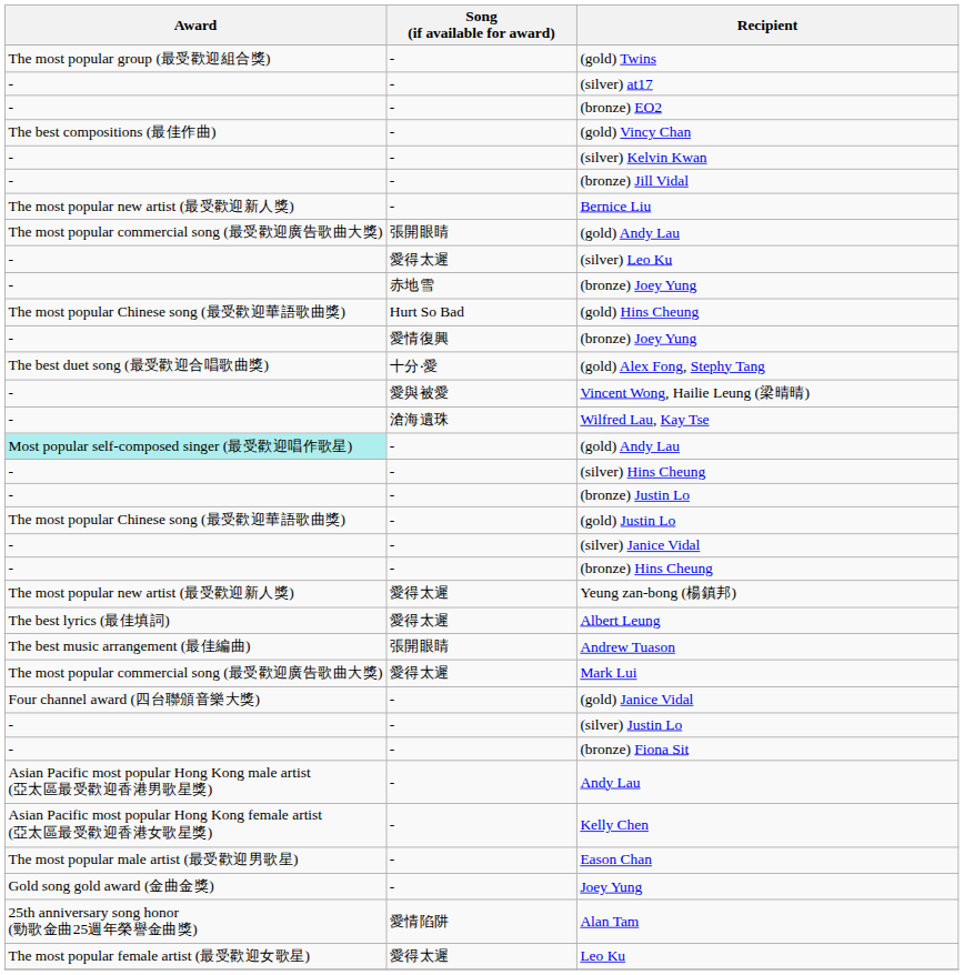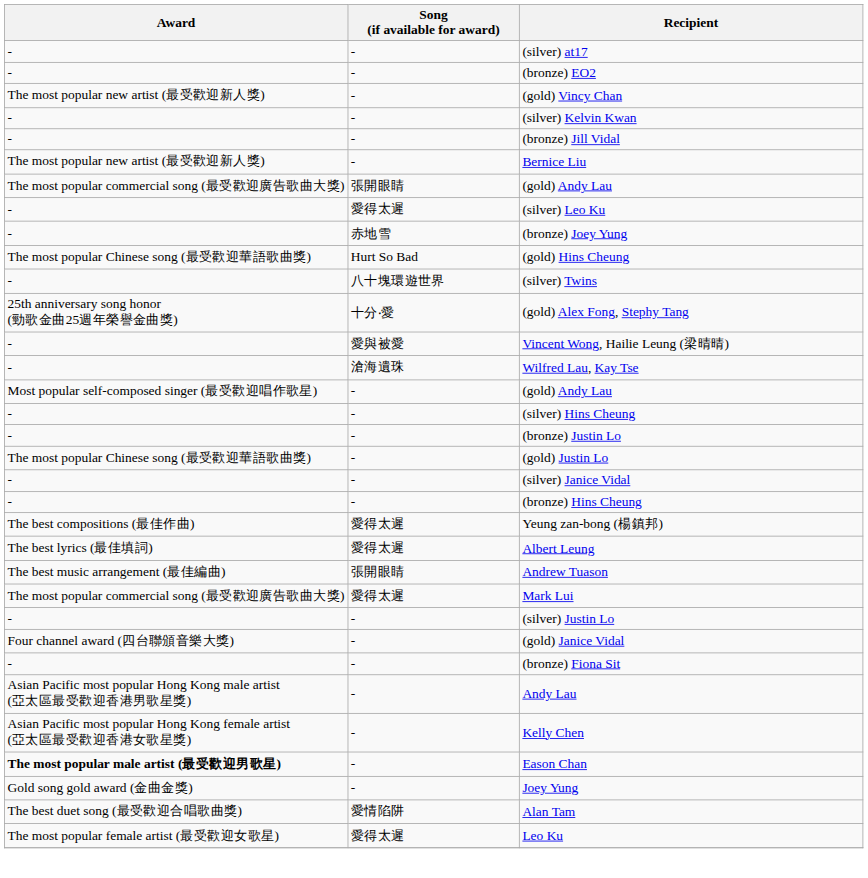 <table class="wikitable">
 <tr>
 <th width=40%>Award</th>
 <th width=20%>Song<br>(if available for award)</th>
 <th width=40%>Recipient</th>
-</tr>
-<tr>
-<td>The most popular group (最受歡迎組合獎)</td>
-<td>-</td>
-<td>(gold) <a href='#'>Twins</a></td>
 </tr>
 <tr>
 <td>-</td>
 <td>-</td>
 <td>(silver) <a href='#'>at17</a></td>
 </tr>
 <tr>
 <td>-</td>
 <td>-</td>
 <td>(bronze) <a href='#'>EO2</a></td>
 </tr>
 <tr>
-<td>The best compositions (最佳作曲)</td>
+<td>The most popular new artist (最受歡迎新人獎)</td>
 <td>-</td>
 <td>(gold) <a href='#'>Vincy Chan</a></td>
 </tr>
 <tr>
 <td>-</td>
 <td>-</td>
 <td>(silver) <a href='#'>Kelvin Kwan</a></td>
 </tr>
 <tr>
 <td>-</td>
 <td>-</td>
 <td>(bronze) <a href='#'>Jill Vidal</a></td>
 </tr>
 <tr>
 <td>The most popular new artist (最受歡迎新人獎)</td>
 <td>-</td>
 <td><a href='#'>Bernice Liu</a></td>
 </tr>
 <tr>
 <td>The most popular commercial song (最受歡迎廣告歌曲大獎)</td>
 <td>張開眼睛</td>
 <td>(gold) <a href='#'>Andy Lau</a></td>
 </tr>
 <tr>
 <td>-</td>
 <td>愛得太遲</td>
 <td>(silver) <a href='#'>Leo Ku</a></td>
 </tr>
 <tr>
 <td>-</td>
 <td>赤地雪</td>
 <td>(bronze) <a href='#'>Joey Yung</a></td>
 </tr>
 <tr>
 <td>The most popular Chinese song (最受歡迎華語歌曲獎)</td>
 <td>Hurt So Bad</td>
 <td>(gold) <a href='#'>Hins Cheung</a></td>
 </tr>
 <tr>
 <td>-</td>
-<td>愛情復興</td>
-<td>(bronze) <a href='#'>Joey Yung</a></td>
+<td>八十塊環遊世界</td>
+<td>(silver) <a href='#'>Twins</a></td>
 </tr>
 <tr>
-<td>The best duet song (最受歡迎合唱歌曲獎)</td>
+<td>25th anniversary song honor<br>(勁歌金曲25週年榮譽金曲獎)</td>
 <td>十分‧愛</td>
 <td>(gold) <a href='#'>Alex Fong</a>, <a href='#'>Stephy Tang</a></td>
 </tr>
 <tr>
 <td>-</td>
 <td>愛與被愛</td>
 <td><a href='#'>Vincent Wong</a>, Hailie Leung (梁晴晴)</td>
 </tr>
 <tr>
 <td>-</td>
 <td>滄海遺珠</td>
 <td><a href='#'>Wilfred Lau</a>, <a href='#'>Kay Tse</a></td>
 </tr>
 <tr>
-<td style="background: paleturquoise;">Most popular self-composed singer (最受歡迎唱作歌星)</td>
+<td>Most popular self-composed singer (最受歡迎唱作歌星)</td>
 <td>-</td>
 <td>(gold) <a href='#'>Andy Lau</a></td>
 </tr>
 <tr>
 <td>-</td>
 <td>-</td>
 <td>(silver) <a href='#'>Hins Cheung</a></td>
 </tr>
 <tr>
 <td>-</td>
 <td>-</td>
 <td>(bronze) <a href='#'>Justin Lo</a></td>
 </tr>
 <tr>
 <td>The most popular Chinese song (最受歡迎華語歌曲獎)</td>
 <td>-</td>
 <td>(gold) <a href='#'>Justin Lo</a></td>
 </tr>
 <tr>
 <td>-</td>
 <td>-</td>
 <td>(silver) <a href='#'>Janice Vidal</a></td>
 </tr>
 <tr>
 <td>-</td>
 <td>-</td>
 <td>(bronze) <a href='#'>Hins Cheung</a></td>
 </tr>
 <tr>
-<td>The most popular new artist (最受歡迎新人獎)</td>
+<td>The best compositions (最佳作曲)</td>
 <td>愛得太遲</td>
 <td>Yeung zan-bong (楊鎮邦)</td>
 </tr>
 <tr>
 <td>The best lyrics (最佳填詞)</td>
 <td>愛得太遲</td>
 <td><a href='#'>Albert Leung</a></td>
 </tr>
 <tr>
 <td>The best music arrangement (最佳編曲)</td>
 <td>張開眼睛</td>
 <td><a href='#'>Andrew Tuason</a></td>
 </tr>
 <tr>
 <td>The most popular commercial song (最受歡迎廣告歌曲大獎)</td>
 <td>愛得太遲</td>
 <td><a href='#'>Mark Lui</a></td>
 </tr>
 <tr>
+<td>-</td>
+<td>-</td>
+<td>(silver) <a href='#'>Justin Lo</a></td>
+</tr>
+<tr>
 <td>Four channel award (四台聯頒音樂大獎)</td>
 <td>-</td>
 <td>(gold) <a href='#'>Janice Vidal</a></td>
-</tr>
-<tr>
-<td>-</td>
-<td>-</td>
-<td>(silver) <a href='#'>Justin Lo</a></td>
 </tr>
 <tr>
 <td>-</td>
 <td>-</td>
 <td>(bronze) <a href='#'>Fiona Sit</a></td>
 </tr>
 <tr>
 <td>Asian Pacific most popular Hong Kong male artist<br>(亞太區最受歡迎香港男歌星獎)</td>
 <td>-</td>
 <td><a href='#'>Andy Lau</a></td>
 </tr>
 <tr>
 <td>Asian Pacific most popular Hong Kong female artist<br>(亞太區最受歡迎香港女歌星獎)</td>
 <td>-</td>
 <td><a href='#'>Kelly Chen</a></td>
 </tr>
 <tr>
-<td>The most popular male artist (最受歡迎男歌星)</td>
+<td><strong>The most popular male artist (最受歡迎男歌星)</strong></td>
 <td>-</td>
 <td><a href='#'>Eason Chan</a></td>
 </tr>
 <tr>
 <td>Gold song gold award (金曲金獎)</td>
 <td>-</td>
 <td><a href='#'>Joey Yung</a></td>
 </tr>
 <tr>
-<td>25th anniversary song honor<br>(勁歌金曲25週年榮譽金曲獎)</td>
+<td>The best duet song (最受歡迎合唱歌曲獎)</td>
 <td>愛情陷阱</td>
 <td><a href='#'>Alan Tam</a></td>
 </tr>
 <tr>
 <td>The most popular female artist (最受歡迎女歌星)</td>
 <td>愛得太遲</td>
 <td><a href='#'>Leo Ku</a></td>
 </tr>
 <tr>
 </tr>
 </table>
